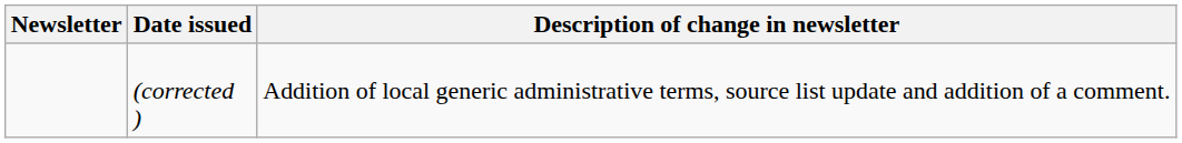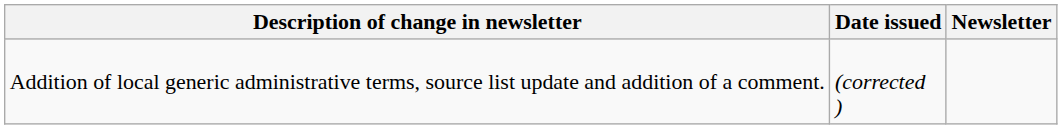 <table class="wikitable">
 <tr>
+<th>Description of change in newsletter</th>
+<th>Date issued</th>
 <th>Newsletter</th>
-<th>Date issued</th>
-<th>Description of change in newsletter</th>
 </tr>
 <tr>
+<td>Addition of local generic administrative terms, source list update and addition of a comment.</td>
+<td><br> <em>(corrected<br> )</em></td>
 <td id="II-3"></td>
-<td><br> <em>(corrected<br> )</em></td>
-<td>Addition of local generic administrative terms, source list update and addition of a comment.</td>
 </tr>
 </table>
